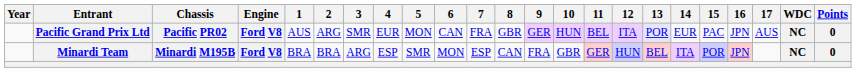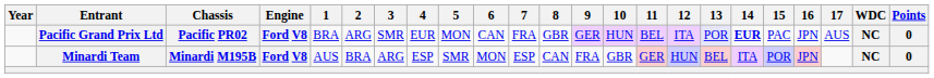 <table class="wikitable" style="text-align:center; font-size:85%">
 <tr>
 <th>Year</th>
 <th>Entrant</th>
 <th>Chassis</th>
 <th>Engine</th>
 <th>1</th>
 <th>2</th>
 <th>3</th>
 <th>4</th>
 <th>5</th>
 <th>6</th>
 <th>7</th>
 <th>8</th>
 <th>9</th>
 <th>10</th>
 <th>11</th>
 <th>12</th>
 <th>13</th>
 <th>14</th>
 <th>15</th>
 <th>16</th>
 <th>17</th>
 <th>WDC</th>
 <th><a href='#'>Points</a></th>
 </tr>
 <tr>
 <td></td>
 <th nowrap><a href='#'>Pacific Grand Prix Ltd</a></th>
 <th nowrap><a href='#'>Pacific</a> <a href='#'>PR02</a></th>
 <th nowrap><a href='#'>Ford</a> <a href='#'>V8</a></th>
-<td><a href='#'>AUS</a></td>
+<td><a href='#'>BRA</a></td>
 <td><a href='#'>ARG</a></td>
 <td><a href='#'>SMR</a></td>
 <td><a href='#'>EUR</a></td>
 <td><a href='#'>MON</a></td>
 <td><a href='#'>CAN</a></td>
 <td><a href='#'>FRA</a></td>
 <td><a href='#'>GBR</a></td>
 <td style="background:#EFCFFF;"><a href='#'>GER</a><br></td>
 <td style="background:#EFCFFF;"><a href='#'>HUN</a><br></td>
 <td style="background:#EFCFFF;"><a href='#'>BEL</a><br></td>
 <td style="background:#EFCFFF;"><a href='#'>ITA</a><br></td>
 <td style="background: lavender;"><a href='#'>POR</a></td>
-<td><a href='#'>EUR</a></td>
+<td><strong><a href='#'>EUR</a></strong></td>
 <td><a href='#'>PAC</a></td>
 <td><a href='#'>JPN</a></td>
 <td><a href='#'>AUS</a></td>
 <th>NC</th>
 <th>0</th>
 </tr>
 <tr>
 <td></td>
 <th nowrap><a href='#'>Minardi Team</a></th>
 <th nowrap><a href='#'>Minardi</a> <a href='#'>M195B</a></th>
 <th nowrap><a href='#'>Ford</a> <a href='#'>V8</a></th>
-<td><a href='#'>BRA</a></td>
+<td><a href='#'>AUS</a></td>
 <td><a href='#'>BRA</a></td>
 <td><a href='#'>ARG</a></td>
 <td><a href='#'>ESP</a></td>
 <td><a href='#'>SMR</a></td>
 <td><a href='#'>MON</a></td>
 <td><a href='#'>ESP</a></td>
 <td><a href='#'>CAN</a></td>
 <td><a href='#'>FRA</a></td>
 <td><a href='#'>GBR</a></td>
 <td style="background:#ffcfcf;"><a href='#'>GER</a><br></td>
 <td style="background:#CFCFFF;"><a href='#'>HUN</a><br></td>
 <td style="background:#ffcfcf;"><a href='#'>BEL</a><br></td>
 <td style="background:#EFCFFF;"><a href='#'>ITA</a><br></td>
 <td style="background:#CFCFFF;"><a href='#'>POR</a><br></td>
 <td style="background:#ffcfcf;"><a href='#'>JPN</a><br></td>
 <td></td>
 <th>NC</th>
 <th>0</th>
 </tr>
 <tr>
 <th colspan="23"></th>
 </tr>
 </table>
